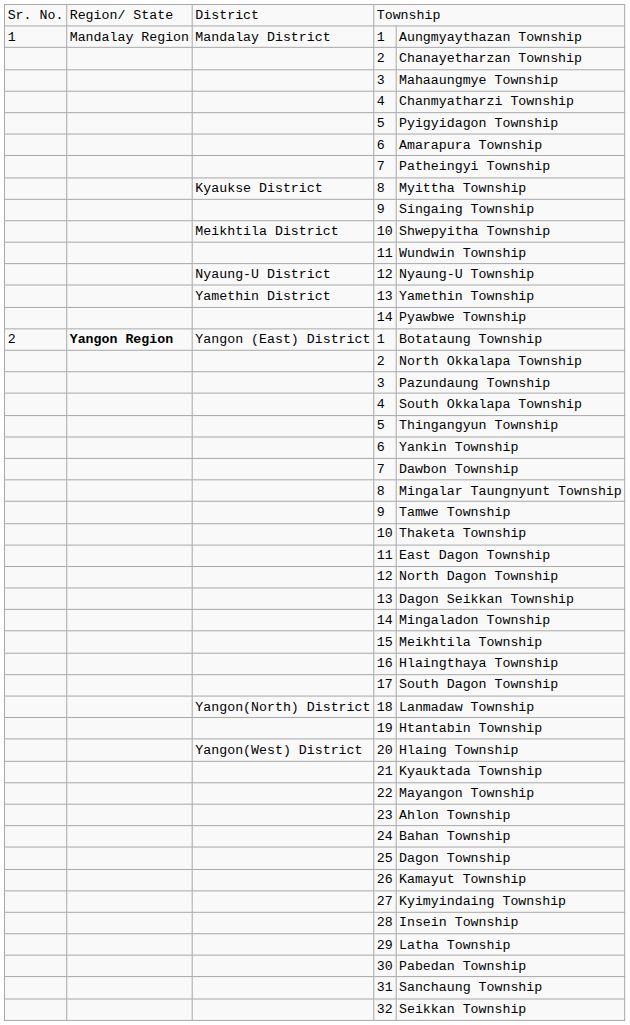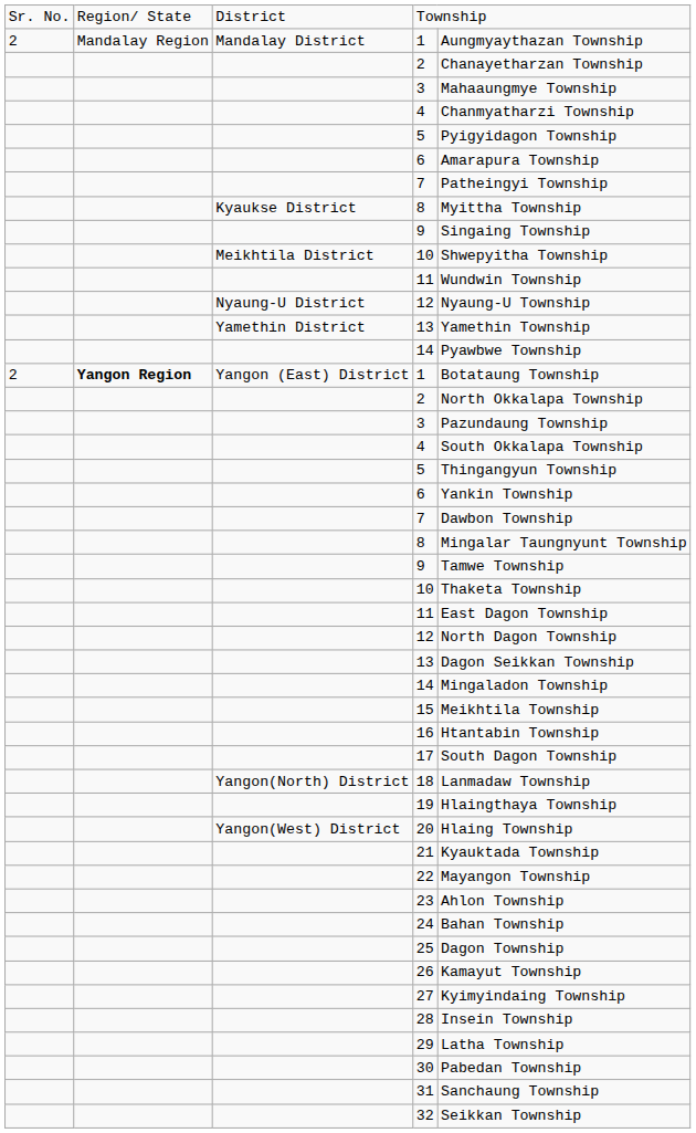 <table class="wikitable">
 <tr>
 <td>Sr. No.</td>
 <td>Region/ State</td>
 <td>District</td>
 <td colspan="2">Township</td>
 </tr>
 <tr>
-<td>1</td>
+<td>2</td>
 <td>Mandalay Region</td>
 <td>Mandalay District</td>
 <td>1</td>
 <td>Aungmyaythazan Township</td>
 </tr>
 <tr>
 <td></td>
 <td></td>
 <td></td>
 <td>2</td>
 <td>Chanayetharzan Township</td>
 </tr>
 <tr>
 <td></td>
 <td></td>
 <td></td>
 <td>3</td>
 <td>Mahaaungmye Township</td>
 </tr>
 <tr>
 <td></td>
 <td></td>
 <td></td>
 <td>4</td>
 <td>Chanmyatharzi Township</td>
 </tr>
 <tr>
 <td></td>
 <td></td>
 <td></td>
 <td>5</td>
 <td>Pyigyidagon Township</td>
 </tr>
 <tr>
 <td></td>
 <td></td>
 <td></td>
 <td>6</td>
 <td>Amarapura Township</td>
 </tr>
 <tr>
 <td></td>
 <td></td>
 <td></td>
 <td>7</td>
 <td>Patheingyi Township</td>
 </tr>
 <tr>
 <td></td>
 <td></td>
 <td>Kyaukse District</td>
 <td>8</td>
 <td>Myittha Township</td>
 </tr>
 <tr>
 <td></td>
 <td></td>
 <td></td>
 <td>9</td>
 <td>Singaing Township</td>
 </tr>
 <tr>
 <td></td>
 <td></td>
 <td>Meikhtila District</td>
 <td>10</td>
 <td>Shwepyitha Township</td>
 </tr>
 <tr>
 <td></td>
 <td></td>
 <td></td>
 <td>11</td>
 <td>Wundwin Township</td>
 </tr>
 <tr>
 <td></td>
 <td></td>
 <td>Nyaung-U District</td>
 <td>12</td>
 <td>Nyaung-U Township</td>
 </tr>
 <tr>
 <td></td>
 <td></td>
 <td>Yamethin District</td>
 <td>13</td>
 <td>Yamethin Township</td>
 </tr>
 <tr>
 <td></td>
 <td></td>
 <td></td>
 <td>14</td>
 <td>Pyawbwe Township</td>
 </tr>
 <tr>
 <td>2</td>
 <td><strong>Yangon Region</strong></td>
 <td>Yangon (East) District</td>
 <td>1</td>
 <td>Botataung Township</td>
 </tr>
 <tr>
 <td></td>
 <td></td>
 <td></td>
 <td>2</td>
 <td>North Okkalapa Township</td>
 </tr>
 <tr>
 <td></td>
 <td></td>
 <td></td>
 <td>3</td>
 <td>Pazundaung Township</td>
 </tr>
 <tr>
 <td></td>
 <td></td>
 <td></td>
 <td>4</td>
 <td>South Okkalapa Township</td>
 </tr>
 <tr>
 <td></td>
 <td></td>
 <td></td>
 <td>5</td>
 <td>Thingangyun Township</td>
 </tr>
 <tr>
 <td></td>
 <td></td>
 <td></td>
 <td>6</td>
 <td>Yankin Township</td>
 </tr>
 <tr>
 <td></td>
 <td></td>
 <td></td>
 <td>7</td>
 <td>Dawbon Township</td>
 </tr>
 <tr>
 <td></td>
 <td></td>
 <td></td>
 <td>8</td>
 <td>Mingalar Taungnyunt Township</td>
 </tr>
 <tr>
 <td></td>
 <td></td>
 <td></td>
 <td>9</td>
 <td>Tamwe Township</td>
 </tr>
 <tr>
 <td></td>
 <td></td>
 <td></td>
 <td>10</td>
 <td>Thaketa Township</td>
 </tr>
 <tr>
 <td></td>
 <td></td>
 <td></td>
 <td>11</td>
 <td>East Dagon Township</td>
 </tr>
 <tr>
 <td></td>
 <td></td>
 <td></td>
 <td>12</td>
 <td>North Dagon Township</td>
 </tr>
 <tr>
 <td></td>
 <td></td>
 <td></td>
 <td>13</td>
 <td>Dagon Seikkan Township</td>
 </tr>
 <tr>
 <td></td>
 <td></td>
 <td></td>
 <td>14</td>
 <td>Mingaladon Township</td>
 </tr>
 <tr>
 <td></td>
 <td></td>
 <td></td>
 <td>15</td>
 <td>Meikhtila Township</td>
 </tr>
 <tr>
 <td></td>
 <td></td>
 <td></td>
 <td>16</td>
-<td>Hlaingthaya Township</td>
+<td>Htantabin Township</td>
 </tr>
 <tr>
 <td></td>
 <td></td>
 <td></td>
 <td>17</td>
 <td>South Dagon Township</td>
 </tr>
 <tr>
 <td></td>
 <td></td>
 <td>Yangon(North) District</td>
 <td>18</td>
 <td>Lanmadaw Township</td>
 </tr>
 <tr>
 <td></td>
 <td></td>
 <td></td>
 <td>19</td>
-<td>Htantabin Township</td>
+<td>Hlaingthaya Township</td>
 </tr>
 <tr>
 <td></td>
 <td></td>
 <td>Yangon(West) District</td>
 <td>20</td>
 <td>Hlaing Township</td>
 </tr>
 <tr>
 <td></td>
 <td></td>
 <td></td>
 <td>21</td>
 <td>Kyauktada Township</td>
 </tr>
 <tr>
 <td></td>
 <td></td>
 <td></td>
 <td>22</td>
 <td>Mayangon Township</td>
 </tr>
 <tr>
 <td></td>
 <td></td>
 <td></td>
 <td>23</td>
 <td>Ahlon Township</td>
 </tr>
 <tr>
 <td></td>
 <td></td>
 <td></td>
 <td>24</td>
 <td>Bahan Township</td>
 </tr>
 <tr>
 <td></td>
 <td></td>
 <td></td>
 <td>25</td>
 <td>Dagon Township</td>
 </tr>
 <tr>
 <td></td>
 <td></td>
 <td></td>
 <td>26</td>
 <td>Kamayut Township</td>
 </tr>
 <tr>
 <td></td>
 <td></td>
 <td></td>
 <td>27</td>
 <td>Kyimyindaing Township</td>
 </tr>
 <tr>
 <td></td>
 <td></td>
 <td></td>
 <td>28</td>
 <td>Insein Township</td>
 </tr>
 <tr>
 <td></td>
 <td></td>
 <td></td>
 <td>29</td>
 <td>Latha Township</td>
 </tr>
 <tr>
 <td></td>
 <td></td>
 <td></td>
 <td>30</td>
 <td>Pabedan Township</td>
 </tr>
 <tr>
 <td></td>
 <td></td>
 <td></td>
 <td>31</td>
 <td>Sanchaung Township</td>
 </tr>
 <tr>
 <td></td>
 <td></td>
 <td></td>
 <td>32</td>
 <td>Seikkan Township</td>
 </tr>
 </table>
